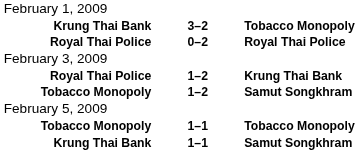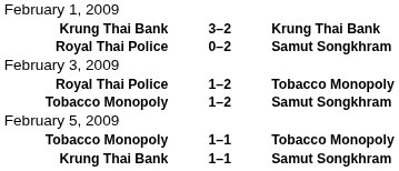 <table width=100% cellspacing=1>
 <tr>
 <th width=20%></th>
 <th width=12%></th>
 <th width=20%></th>
 <th></th>
 </tr>
 <tr>
 <td>February 1, 2009</td>
 </tr>
 <tr style=font-size:90%>
 <td align=right><strong>Krung Thai Bank</strong></td>
 <td align=center><strong>3–2</strong></td>
-<td><strong>Tobacco Monopoly</strong></td>
+<td><strong>Krung Thai Bank</strong></td>
 <td></td>
 <td></td>
 </tr>
 <tr style=font-size:90%>
 <td align=right><strong>Royal Thai Police</strong></td>
 <td align=center><strong>0–2</strong></td>
-<td><strong>Royal Thai Police</strong></td>
+<td><strong>Samut Songkhram</strong></td>
 <td></td>
 <td></td>
 </tr>
 <tr>
 <td>February 3, 2009</td>
 </tr>
 <tr style=font-size:90%>
 <td align=right><strong>Royal Thai Police</strong></td>
 <td align=center><strong>1–2</strong></td>
-<td><strong>Krung Thai Bank</strong></td>
+<td><strong>Tobacco Monopoly</strong></td>
 <td></td>
 <td></td>
 </tr>
 <tr style=font-size:90%>
 <td align=right><strong>Tobacco Monopoly</strong></td>
 <td align=center><strong>1–2</strong></td>
 <td><strong>Samut Songkhram</strong></td>
 <td></td>
 <td></td>
 </tr>
 <tr>
 <td>February 5, 2009</td>
 </tr>
 <tr style=font-size:90%>
 <td align=right><strong>Tobacco Monopoly</strong></td>
 <td align=center><strong>1–1</strong></td>
 <td><strong>Tobacco Monopoly</strong></td>
 <td></td>
 <td></td>
 </tr>
 <tr style=font-size:90%>
 <td align=right><strong>Krung Thai Bank</strong></td>
 <td align=center><strong>1–1</strong></td>
 <td><strong>Samut Songkhram</strong></td>
 <td></td>
 <td></td>
 </tr>
 </table>
